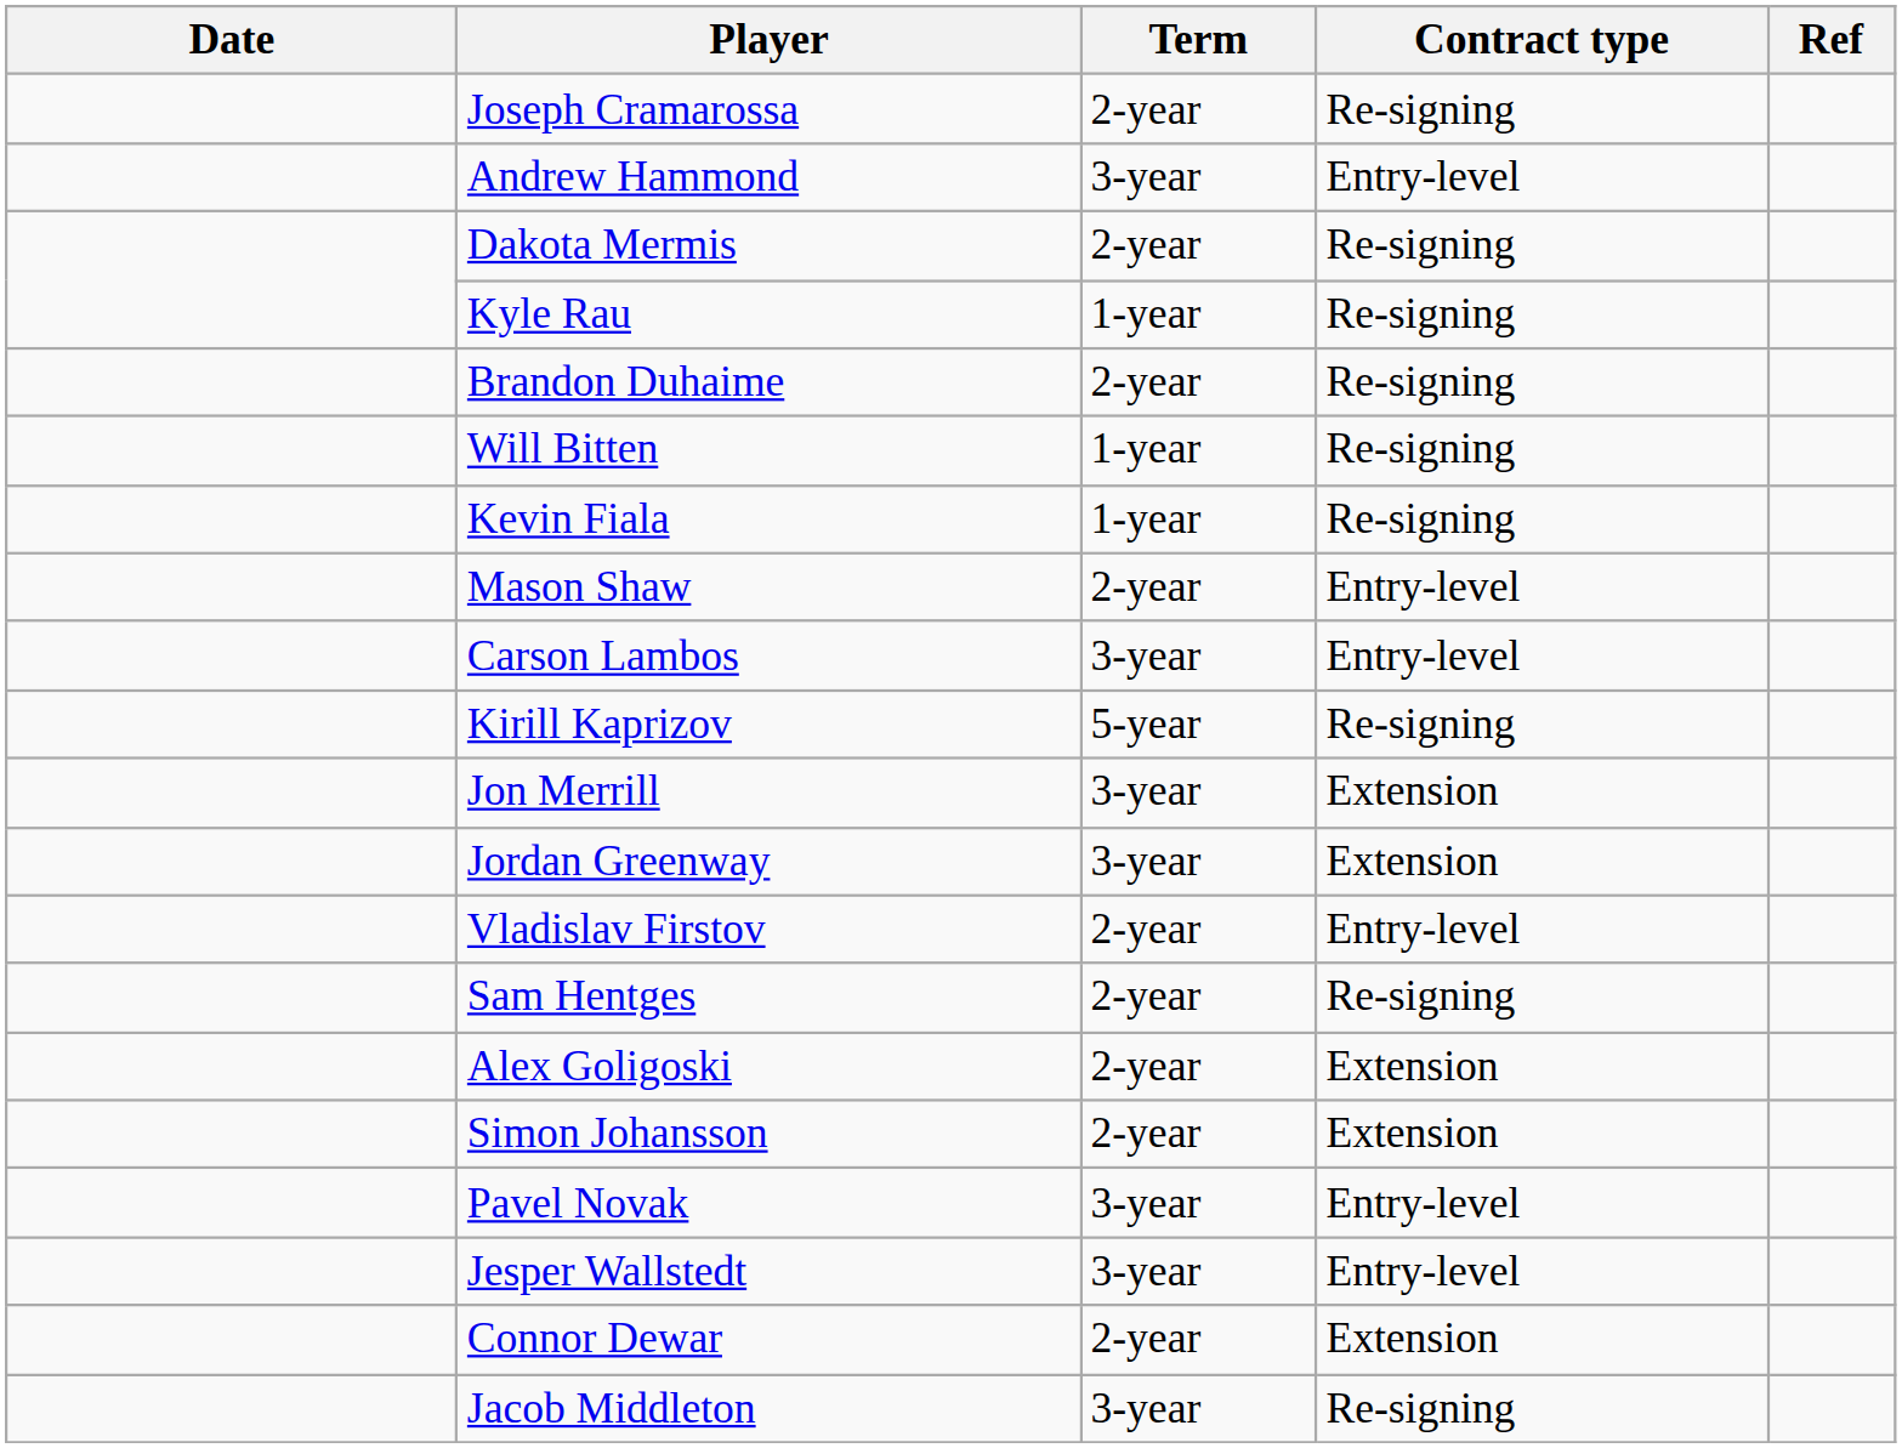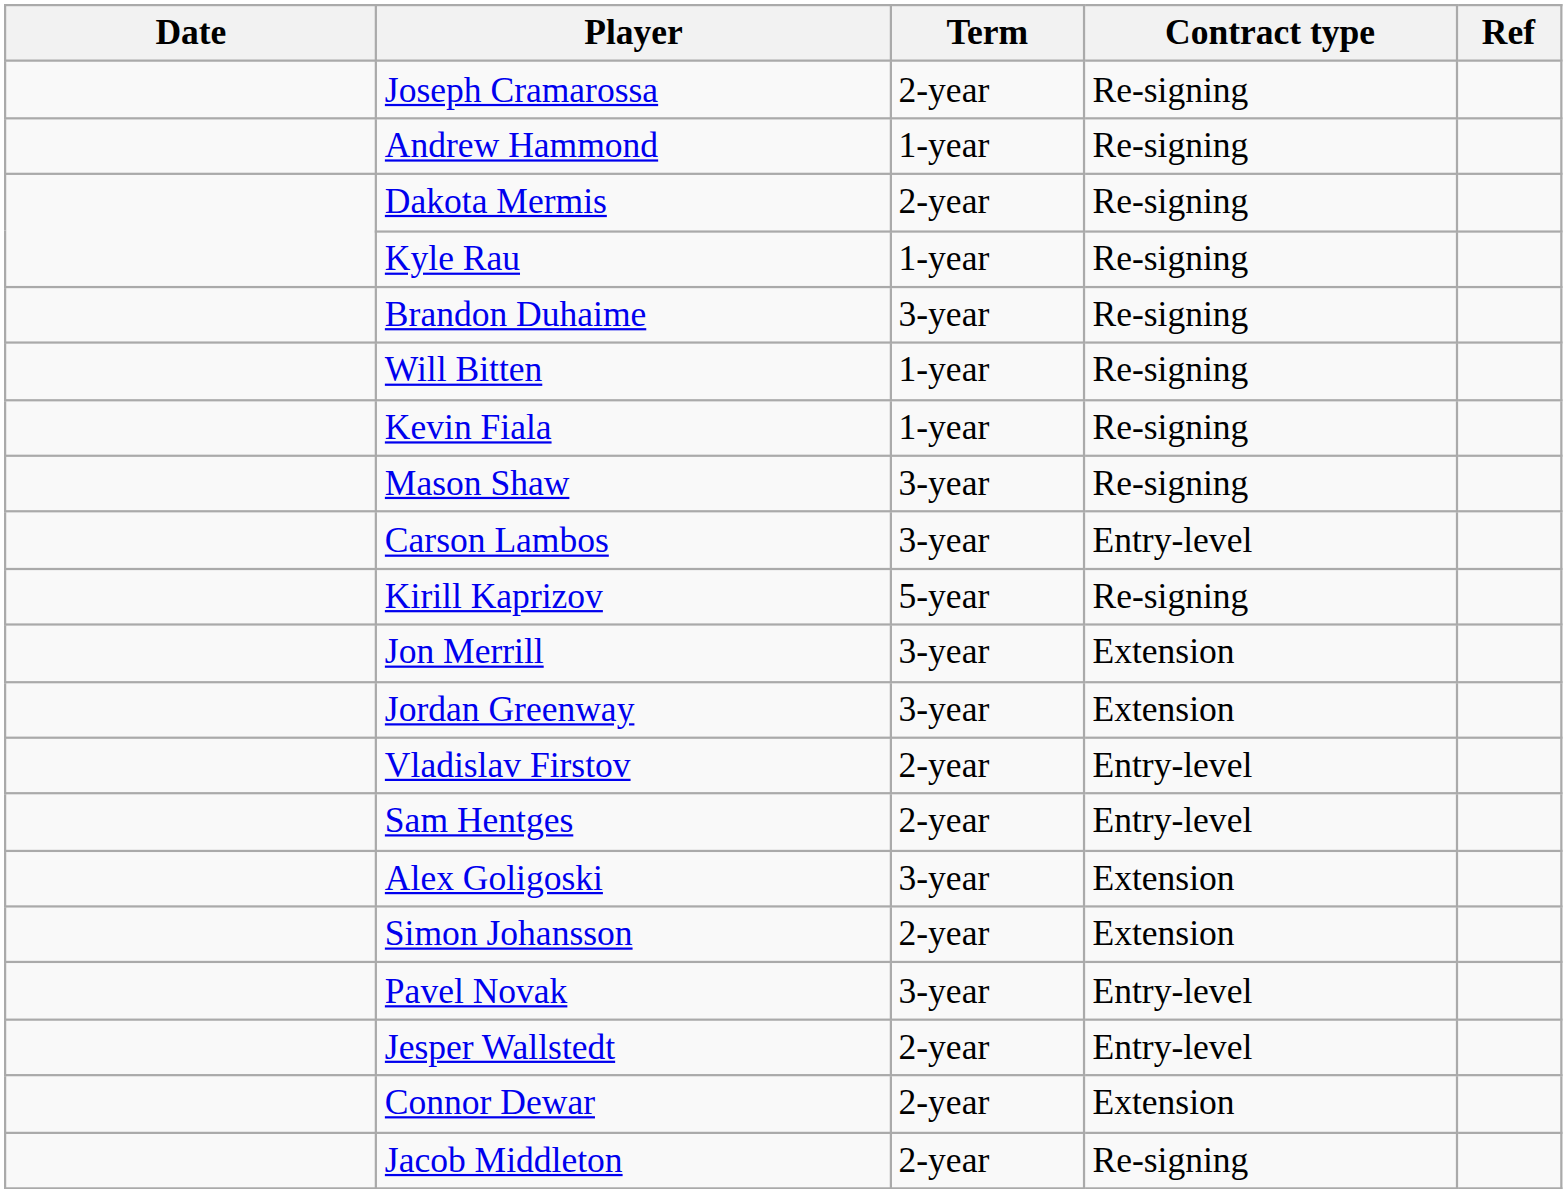 <table class="wikitable">
 <tr>
 <th style="width: 10em;">Date</th>
 <th style="width: 14em;">Player</th>
 <th style="width: 5em;">Term</th>
 <th style="width: 10em;">Contract type</th>
 <th style="width: 2.5em;">Ref</th>
 </tr>
 <tr>
 <td></td>
 <td><a href='#'>Joseph Cramarossa</a></td>
 <td>2-year</td>
 <td>Re-signing</td>
 <td></td>
 </tr>
 <tr>
 <td></td>
 <td><a href='#'>Andrew Hammond</a></td>
-<td>3-year</td>
-<td>Entry-level</td>
+<td>1-year</td>
+<td>Re-signing</td>
 <td></td>
 </tr>
 <tr>
 <td rowspan=2></td>
 <td><a href='#'>Dakota Mermis</a></td>
 <td>2-year</td>
 <td>Re-signing</td>
 <td></td>
 </tr>
 <tr>
 <td><a href='#'>Kyle Rau</a></td>
 <td>1-year</td>
 <td>Re-signing</td>
 <td></td>
 </tr>
 <tr>
 <td></td>
 <td><a href='#'>Brandon Duhaime</a></td>
-<td>2-year</td>
+<td>3-year</td>
 <td>Re-signing</td>
 <td></td>
 </tr>
 <tr>
 <td></td>
 <td><a href='#'>Will Bitten</a></td>
 <td>1-year</td>
 <td>Re-signing</td>
 <td></td>
 </tr>
 <tr>
 <td></td>
 <td><a href='#'>Kevin Fiala</a></td>
 <td>1-year</td>
 <td>Re-signing</td>
 <td></td>
 </tr>
 <tr>
 <td></td>
 <td><a href='#'>Mason Shaw</a></td>
-<td>2-year</td>
-<td>Entry-level</td>
+<td>3-year</td>
+<td>Re-signing</td>
 <td></td>
 </tr>
 <tr>
 <td></td>
 <td><a href='#'>Carson Lambos</a></td>
 <td>3-year</td>
 <td>Entry-level</td>
 <td></td>
 </tr>
 <tr>
 <td></td>
 <td><a href='#'>Kirill Kaprizov</a></td>
 <td>5-year</td>
 <td>Re-signing</td>
 <td></td>
 </tr>
 <tr>
 <td></td>
 <td><a href='#'>Jon Merrill</a></td>
 <td>3-year</td>
 <td>Extension</td>
 <td></td>
 </tr>
 <tr>
 <td></td>
 <td><a href='#'>Jordan Greenway</a></td>
 <td>3-year</td>
 <td>Extension</td>
 <td></td>
 </tr>
 <tr>
 <td></td>
 <td><a href='#'>Vladislav Firstov</a></td>
 <td>2-year</td>
 <td>Entry-level</td>
 <td></td>
 </tr>
 <tr>
 <td></td>
 <td><a href='#'>Sam Hentges</a></td>
 <td>2-year</td>
-<td>Re-signing</td>
+<td>Entry-level</td>
 <td></td>
 </tr>
 <tr>
 <td></td>
 <td><a href='#'>Alex Goligoski</a></td>
-<td>2-year</td>
+<td>3-year</td>
 <td>Extension</td>
 <td></td>
 </tr>
 <tr>
 <td></td>
 <td><a href='#'>Simon Johansson</a></td>
 <td>2-year</td>
 <td>Extension</td>
 <td></td>
 </tr>
 <tr>
 <td></td>
 <td><a href='#'>Pavel Novak</a></td>
 <td>3-year</td>
 <td>Entry-level</td>
 <td></td>
 </tr>
 <tr>
 <td></td>
 <td><a href='#'>Jesper Wallstedt</a></td>
-<td>3-year</td>
+<td>2-year</td>
 <td>Entry-level</td>
 <td></td>
 </tr>
 <tr>
 <td></td>
 <td><a href='#'>Connor Dewar</a></td>
 <td>2-year</td>
 <td>Extension</td>
 <td></td>
 </tr>
 <tr>
 <td></td>
 <td><a href='#'>Jacob Middleton</a></td>
-<td>3-year</td>
+<td>2-year</td>
 <td>Re-signing</td>
 <td></td>
 </tr>
 </table>
